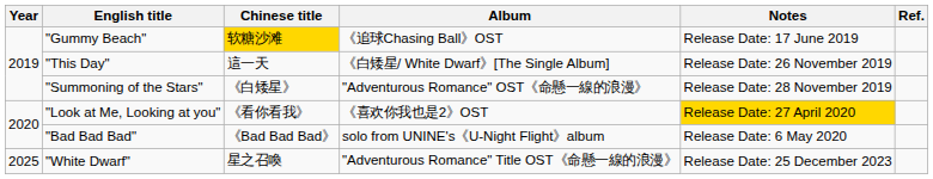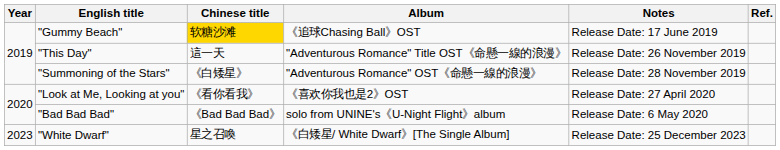 <table class="wikitable sortable">
 <tr>
 <th>Year</th>
 <th>English title</th>
 <th>Chinese title</th>
 <th>Album</th>
 <th class="unsortable">Notes</th>
 <th>Ref.</th>
 </tr>
 <tr>
 <td rowspan=3>2019</td>
 <td>"Gummy Beach"</td>
 <td style="background: gold;">软糖沙滩</td>
 <td>《追球Chasing Ball》OST</td>
 <td>Release Date: 17 June 2019</td>
 <td></td>
 </tr>
 <tr>
 <td>"This Day"</td>
 <td>這一天</td>
-<td>《白矮星/ White Dwarf》[The Single Album]</td>
+<td>"Adventurous Romance" Title OST《命懸一線的浪漫》</td>
 <td>Release Date: 26 November 2019</td>
 <td></td>
 </tr>
 <tr>
 <td>"Summoning of the Stars"</td>
 <td>《白矮星》</td>
 <td>"Adventurous Romance" OST《命懸一線的浪漫》</td>
 <td>Release Date: 28 November 2019</td>
 <td></td>
 </tr>
 <tr>
 <td rowspan=2>2020</td>
 <td>"Look at Me, Looking at you"</td>
 <td>《看你看我》</td>
 <td>《喜欢你我也是2》OST</td>
-<td style="background: gold;">Release Date: 27 April 2020</td>
+<td>Release Date: 27 April 2020</td>
 <td></td>
 </tr>
 <tr>
 <td>"Bad Bad Bad"</td>
 <td>《Bad Bad Bad》</td>
 <td>solo from UNINE's《U-Night Flight》album</td>
 <td>Release Date: 6 May 2020</td>
 <td></td>
 </tr>
 <tr>
-<td>2025</td>
+<td>2023</td>
 <td>"White Dwarf"</td>
 <td>星之召喚</td>
-<td>"Adventurous Romance" Title OST《命懸一線的浪漫》</td>
+<td>《白矮星/ White Dwarf》[The Single Album]</td>
 <td>Release Date: 25 December 2023</td>
 <td></td>
 </tr>
 </table>
